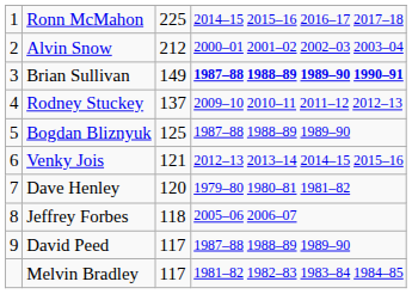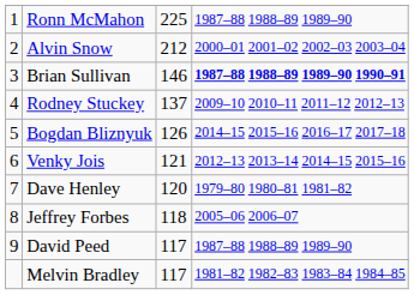 <table class="wikitable">
 <tr>
 </tr>
 <tr>
 <td>1</td>
 <td><a href='#'>Ronn McMahon</a></td>
 <td>225</td>
-<td style="font-size:80%;"><a href='#'>2014–15</a> <a href='#'>2015–16</a> <a href='#'>2016–17</a> <a href='#'>2017–18</a></td>
+<td style="font-size:80%;"><a href='#'>1987–88</a> <a href='#'>1988–89</a> <a href='#'>1989–90</a></td>
 </tr>
 <tr>
 <td>2</td>
 <td><a href='#'>Alvin Snow</a></td>
 <td>212</td>
 <td style="font-size:80%;"><a href='#'>2000–01</a> <a href='#'>2001–02</a> <a href='#'>2002–03</a> <a href='#'>2003–04</a></td>
 </tr>
 <tr>
 <td>3</td>
 <td>Brian Sullivan</td>
-<td>149</td>
+<td>146</td>
 <td style="font-size:80%;"><strong><a href='#'>1987–88</a> <a href='#'>1988–89</a> <a href='#'>1989–90</a> <a href='#'>1990–91</a></strong></td>
 </tr>
 <tr>
 <td>4</td>
 <td><a href='#'>Rodney Stuckey</a></td>
 <td>137</td>
 <td style="font-size:80%;"><a href='#'>2009–10</a> <a href='#'>2010–11</a> <a href='#'>2011–12</a> <a href='#'>2012–13</a></td>
 </tr>
 <tr>
 <td>5</td>
 <td><a href='#'>Bogdan Bliznyuk</a></td>
-<td>125</td>
-<td style="font-size:80%;"><a href='#'>1987–88</a> <a href='#'>1988–89</a> <a href='#'>1989–90</a></td>
+<td>126</td>
+<td style="font-size:80%;"><a href='#'>2014–15</a> <a href='#'>2015–16</a> <a href='#'>2016–17</a> <a href='#'>2017–18</a></td>
 </tr>
 <tr>
 <td>6</td>
 <td><a href='#'>Venky Jois</a></td>
 <td>121</td>
 <td style="font-size:80%;"><a href='#'>2012–13</a> <a href='#'>2013–14</a> <a href='#'>2014–15</a> <a href='#'>2015–16</a></td>
 </tr>
 <tr>
 <td>7</td>
 <td>Dave Henley</td>
 <td>120</td>
 <td style="font-size:80%;"><a href='#'>1979–80</a> <a href='#'>1980–81</a> <a href='#'>1981–82</a></td>
 </tr>
 <tr>
 <td>8</td>
 <td>Jeffrey Forbes</td>
 <td>118</td>
 <td style="font-size:80%;"><a href='#'>2005–06</a> <a href='#'>2006–07</a></td>
 </tr>
 <tr>
 <td>9</td>
 <td>David Peed</td>
 <td>117</td>
 <td style="font-size:80%;"><a href='#'>1987–88</a> <a href='#'>1988–89</a> <a href='#'>1989–90</a></td>
 </tr>
 <tr>
 <td></td>
 <td>Melvin Bradley</td>
 <td>117</td>
 <td style="font-size:80%;"><a href='#'>1981–82</a> <a href='#'>1982–83</a> <a href='#'>1983–84</a> <a href='#'>1984–85</a></td>
 </tr>
 </table>
